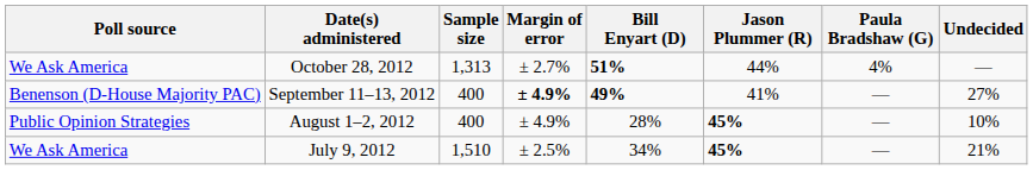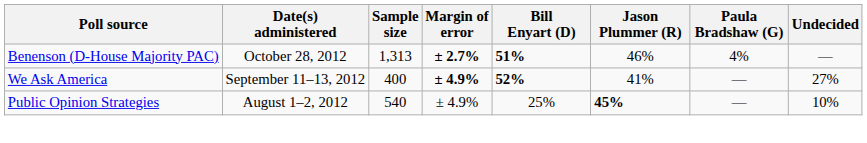 <table class="wikitable">
 <tr>
 <th>Poll source</th>
 <th>Date(s)<br>administered</th>
 <th>Sample<br>size</th>
 <th>Margin of<br>error</th>
 <th style="width:100px;">Bill<br>Enyart (D)</th>
 <th style="width:100px;">Jason<br>Plummer (R)</th>
 <th style="width:100px;">Paula<br>Bradshaw (G)</th>
 <th>Undecided</th>
 </tr>
 <tr>
-<td><a href='#'>We Ask America</a></td>
+<td><a href='#'>Benenson (D-House Majority PAC)</a></td>
 <td align=center>October 28, 2012</td>
 <td align=center>1,313</td>
-<td align=center>± 2.7%</td>
+<td align=center><strong>± 2.7%</strong></td>
 <td><strong>51%</strong></td>
-<td align=center>44%</td>
+<td align=center>46%</td>
 <td align=center>4%</td>
 <td align=center>—</td>
 </tr>
 <tr>
-<td><a href='#'>Benenson (D-House Majority PAC)</a></td>
+<td><a href='#'>We Ask America</a></td>
 <td align=center>September 11–13, 2012</td>
 <td align=center>400</td>
 <td align=center><strong>± 4.9%</strong></td>
-<td><strong>49%</strong></td>
+<td><strong>52%</strong></td>
 <td align=center>41%</td>
 <td align=center>—</td>
 <td align=center>27%</td>
 </tr>
 <tr>
 <td><a href='#'>Public Opinion Strategies</a></td>
 <td align=center>August 1–2, 2012</td>
-<td align=center>400</td>
+<td align=center>540</td>
 <td align=center>± 4.9%</td>
-<td align=center>28%</td>
+<td align=center>25%</td>
 <td><strong>45%</strong></td>
 <td align=center>—</td>
 <td align=center>10%</td>
 </tr>
-<tr>
-<td><a href='#'>We Ask America</a></td>
-<td align=center>July 9, 2012</td>
-<td align=center>1,510</td>
-<td align=center>± 2.5%</td>
-<td align=center>34%</td>
-<td><strong>45%</strong></td>
-<td align=center>—</td>
-<td align=center>21%</td>
-</tr>
 </table>
